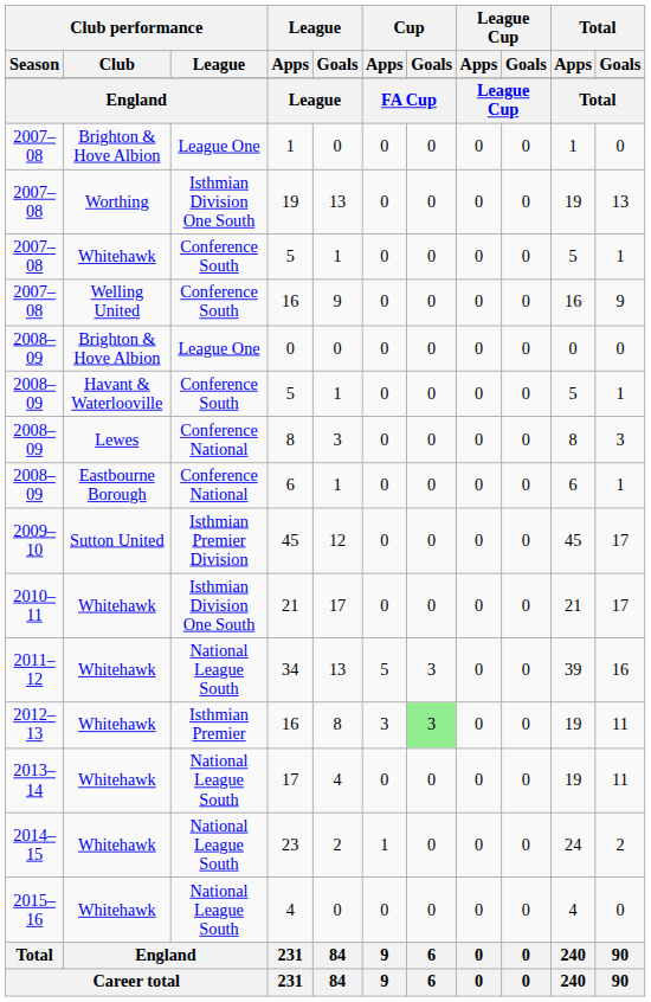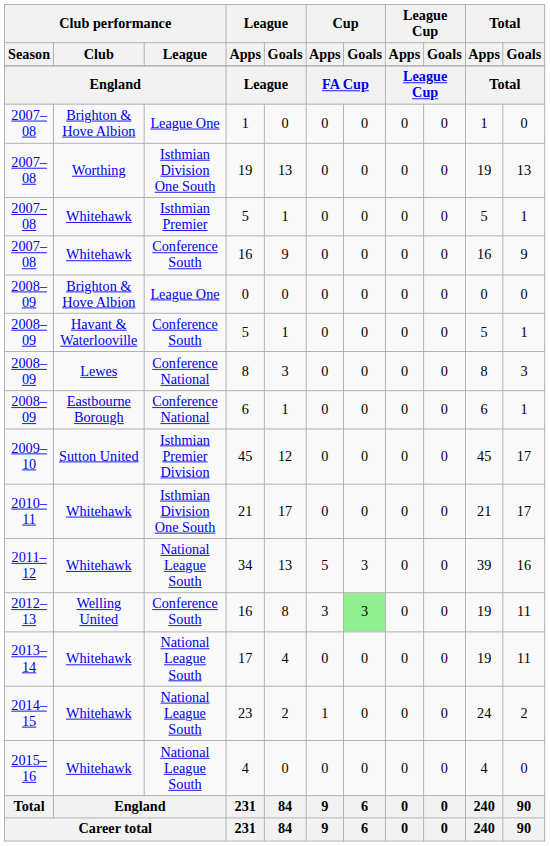 <table class="wikitable" style="text-align:center">
 <tr>
 <th colspan=3>Club performance</th>
 <th colspan=2>League</th>
 <th colspan=2>Cup</th>
 <th colspan=2>League Cup</th>
 <th colspan=2>Total</th>
 </tr>
 <tr>
 <th>Season</th>
 <th>Club</th>
 <th>League</th>
 <th>Apps</th>
 <th>Goals</th>
 <th>Apps</th>
 <th>Goals</th>
 <th>Apps</th>
 <th>Goals</th>
 <th>Apps</th>
 <th>Goals</th>
 </tr>
 <tr>
 </tr>
 <tr>
 <th colspan=3>England</th>
 <th colspan=2>League</th>
 <th colspan=2><a href='#'>FA Cup</a></th>
 <th colspan=2><a href='#'>League Cup</a></th>
 <th colspan=2>Total</th>
 </tr>
 <tr>
 <td><a href='#'>2007–08</a></td>
 <td><a href='#'>Brighton & Hove Albion</a></td>
 <td><a href='#'>League One</a></td>
 <td>1</td>
 <td>0</td>
 <td>0</td>
 <td>0</td>
 <td>0</td>
 <td>0</td>
 <td>1</td>
 <td>0</td>
 </tr>
 <tr>
 <td><a href='#'>2007–08</a></td>
 <td><a href='#'>Worthing</a></td>
 <td><a href='#'>Isthmian Division One South</a></td>
 <td>19</td>
 <td>13</td>
 <td>0</td>
 <td>0</td>
 <td>0</td>
 <td>0</td>
 <td>19</td>
 <td>13</td>
 </tr>
 <tr>
 <td><a href='#'>2007–08</a></td>
 <td><a href='#'>Whitehawk</a></td>
-<td><a href='#'>Conference South</a></td>
+<td><a href='#'>Isthmian Premier</a></td>
 <td>5</td>
 <td>1</td>
 <td>0</td>
 <td>0</td>
 <td>0</td>
 <td>0</td>
 <td>5</td>
 <td>1</td>
 </tr>
 <tr>
 <td><a href='#'>2007–08</a></td>
-<td><a href='#'>Welling United</a></td>
+<td><a href='#'>Whitehawk</a></td>
 <td><a href='#'>Conference South</a></td>
 <td>16</td>
 <td>9</td>
 <td>0</td>
 <td>0</td>
 <td>0</td>
 <td>0</td>
 <td>16</td>
 <td>9</td>
 </tr>
 <tr>
 <td><a href='#'>2008–09</a></td>
 <td><a href='#'>Brighton & Hove Albion</a></td>
 <td><a href='#'>League One</a></td>
 <td>0</td>
 <td>0</td>
 <td>0</td>
 <td>0</td>
 <td>0</td>
 <td>0</td>
 <td>0</td>
 <td>0</td>
 </tr>
 <tr>
 <td><a href='#'>2008–09</a></td>
 <td><a href='#'>Havant & Waterlooville</a></td>
 <td><a href='#'>Conference South</a></td>
 <td>5</td>
 <td>1</td>
 <td>0</td>
 <td>0</td>
 <td>0</td>
 <td>0</td>
 <td>5</td>
 <td>1</td>
 </tr>
 <tr>
 <td><a href='#'>2008–09</a></td>
 <td><a href='#'>Lewes</a></td>
 <td><a href='#'>Conference National</a></td>
 <td>8</td>
 <td>3</td>
 <td>0</td>
 <td>0</td>
 <td>0</td>
 <td>0</td>
 <td>8</td>
 <td>3</td>
 </tr>
 <tr>
 <td><a href='#'>2008–09</a></td>
 <td><a href='#'>Eastbourne Borough</a></td>
 <td><a href='#'>Conference National</a></td>
 <td>6</td>
 <td>1</td>
 <td>0</td>
 <td>0</td>
 <td>0</td>
 <td>0</td>
 <td>6</td>
 <td>1</td>
 </tr>
 <tr>
 <td><a href='#'>2009–10</a></td>
 <td><a href='#'>Sutton United</a></td>
 <td><a href='#'>Isthmian Premier Division</a></td>
 <td>45</td>
 <td>12</td>
 <td>0</td>
 <td>0</td>
 <td>0</td>
 <td>0</td>
 <td>45</td>
 <td>17</td>
 </tr>
 <tr>
 <td><a href='#'>2010–11</a></td>
 <td><a href='#'>Whitehawk</a></td>
 <td><a href='#'>Isthmian Division One South</a></td>
 <td>21</td>
 <td>17</td>
 <td>0</td>
 <td>0</td>
 <td>0</td>
 <td>0</td>
 <td>21</td>
 <td>17</td>
 </tr>
 <tr>
 <td><a href='#'>2011–12</a></td>
 <td><a href='#'>Whitehawk</a></td>
 <td><a href='#'>National League South</a></td>
 <td>34</td>
 <td>13</td>
 <td>5</td>
 <td>3</td>
 <td>0</td>
 <td>0</td>
 <td>39</td>
 <td>16</td>
 </tr>
 <tr>
 <td><a href='#'>2012–13</a></td>
-<td><a href='#'>Whitehawk</a></td>
-<td><a href='#'>Isthmian Premier</a></td>
+<td><a href='#'>Welling United</a></td>
+<td><a href='#'>Conference South</a></td>
 <td>16</td>
 <td>8</td>
 <td>3</td>
 <td style="background: lightgreen;">3</td>
 <td>0</td>
 <td>0</td>
 <td>19</td>
 <td>11</td>
 </tr>
 <tr>
 <td><a href='#'>2013–14</a></td>
 <td><a href='#'>Whitehawk</a></td>
 <td><a href='#'>National League South</a></td>
 <td>17</td>
 <td>4</td>
 <td>0</td>
 <td>0</td>
 <td>0</td>
 <td>0</td>
 <td>19</td>
 <td>11</td>
 </tr>
 <tr>
 <td><a href='#'>2014–15</a></td>
 <td><a href='#'>Whitehawk</a></td>
 <td><a href='#'>National League South</a></td>
 <td>23</td>
 <td>2</td>
 <td>1</td>
 <td>0</td>
 <td>0</td>
 <td>0</td>
 <td>24</td>
 <td>2</td>
 </tr>
 <tr>
 <td><a href='#'>2015–16</a></td>
 <td><a href='#'>Whitehawk</a></td>
 <td><a href='#'>National League South</a></td>
 <td>4</td>
 <td>0</td>
 <td>0</td>
 <td>0</td>
 <td>0</td>
 <td>0</td>
 <td>4</td>
 <td>0</td>
 </tr>
 <tr>
 <th rowspan=1>Total</th>
 <th colspan=2>England</th>
 <th>231</th>
 <th>84</th>
 <th>9</th>
 <th>6</th>
 <th>0</th>
 <th>0</th>
 <th>240</th>
 <th>90</th>
 </tr>
 <tr>
 <th colspan=3>Career total</th>
 <th>231</th>
 <th>84</th>
 <th>9</th>
 <th>6</th>
 <th>0</th>
 <th>0</th>
 <th>240</th>
 <th>90</th>
 </tr>
 </table>
